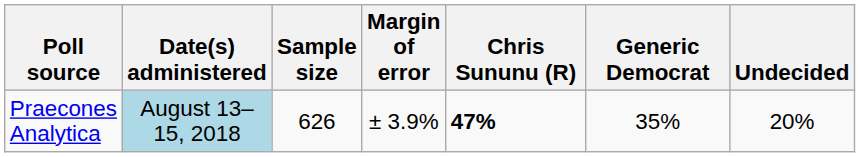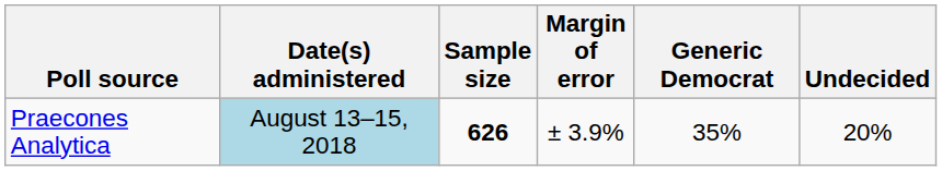 <table class="wikitable">
 <tr valign=bottom>
 <th>Poll source</th>
 <th>Date(s)<br>administered</th>
 <th>Sample<br>size</th>
 <th>Margin<br>of error</th>
-<th style="width:100px;">Chris<br>Sununu (R)</th>
 <th style="width:100px;">Generic<br>Democrat</th>
 <th>Undecided</th>
 </tr>
 <tr>
 <td><a href='#'>Praecones Analytica</a></td>
 <td align=center style="background: lightblue;">August 13–15, 2018</td>
-<td align=center>626</td>
+<td align=center><strong>626</strong></td>
 <td align=center>± 3.9%</td>
-<td><strong>47%</strong></td>
 <td align=center>35%</td>
 <td align=center>20%</td>
 </tr>
 </table>
